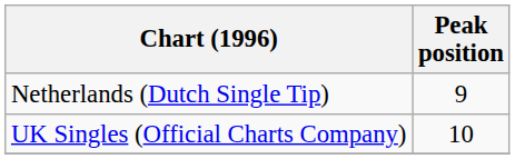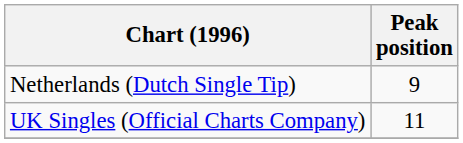 <table class="wikitable">
 <tr>
 <th align="left">Chart (1996)</th>
 <th align="left">Peak<br>position</th>
 </tr>
 <tr>
 <td>Netherlands (<a href='#'>Dutch Single Tip</a>)</td>
 <td align="center">9</td>
 </tr>
 <tr>
 <td align="left"><a href='#'>UK Singles</a> (<a href='#'>Official Charts Company</a>)</td>
-<td align="center">10</td>
+<td align="center">11</td>
 </tr>
 <tr>
 </tr>
 </table>
